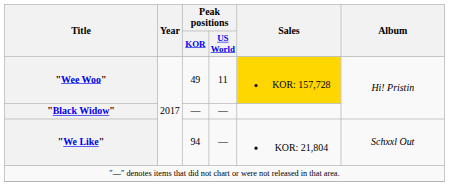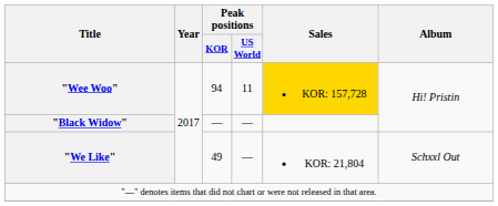 <table class="wikitable plainrowheaders" style="text-align:center;">
 <tr>
 <th scope="col" rowspan="2" style="width:15em;">Title</th>
 <th scope="col" rowspan="2">Year</th>
 <th scope="col" colspan="2">Peak positions</th>
 <th scope="col" rowspan="2" style="width:10em;">Sales</th>
 <th scope="col" rowspan="2" style="width:10em;">Album</th>
 </tr>
 <tr>
 <th scope="col" style="width:2.5em;font-size:90%;"><a href='#'>KOR</a><br></th>
 <th scope="col" style="width:2.5em;font-size:90%;"><a href='#'>US World</a><br></th>
 </tr>
 <tr>
 <th scope="row">"<a href='#'>Wee Woo</a>"</th>
 <td rowspan="3">2017</td>
-<td>49</td>
+<td>94</td>
 <td>11</td>
 <td style="background: gold;"><br><ul><li>KOR: 157,728</li></ul></td>
 <td rowspan="2"><em>Hi! Pristin</em></td>
 </tr>
 <tr>
 <th scope="row">"<a href='#'>Black Widow</a>"</th>
 <td>—</td>
 <td>—</td>
 <td></td>
 </tr>
 <tr>
 <th scope="row">"<a href='#'>We Like</a>"</th>
-<td>94</td>
+<td>49</td>
 <td>—</td>
 <td><br><ul><li>KOR: 21,804</li></ul></td>
 <td><em>Schxxl Out</em></td>
 </tr>
 <tr>
 <td colspan="6" style="text-align:center;"><small>"—" denotes items that did not chart or were not released in that area.</small></td>
 </tr>
 <tr>
 </tr>
 </table>
